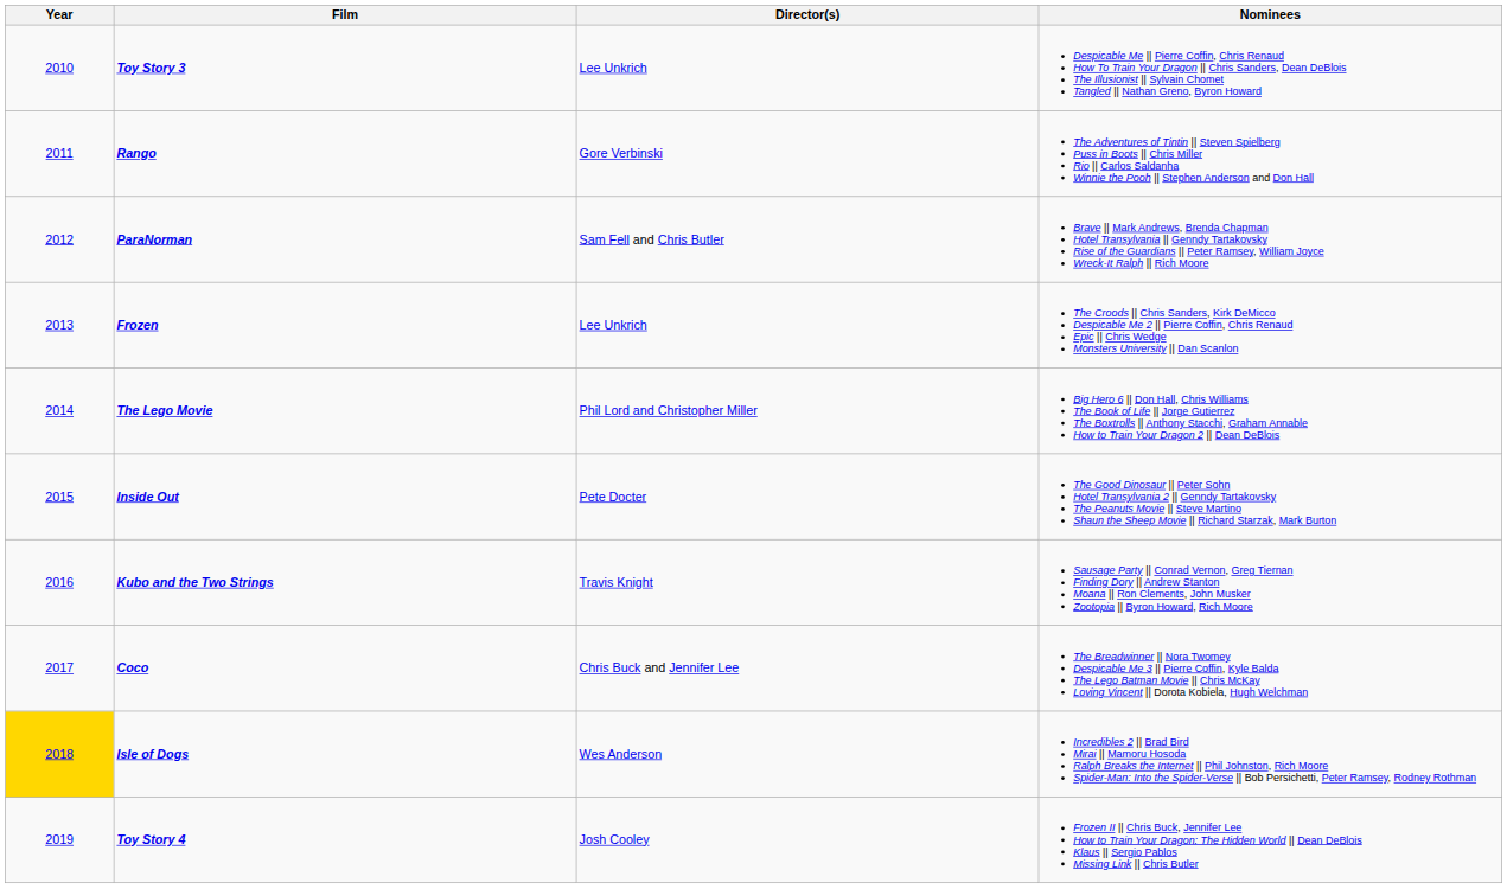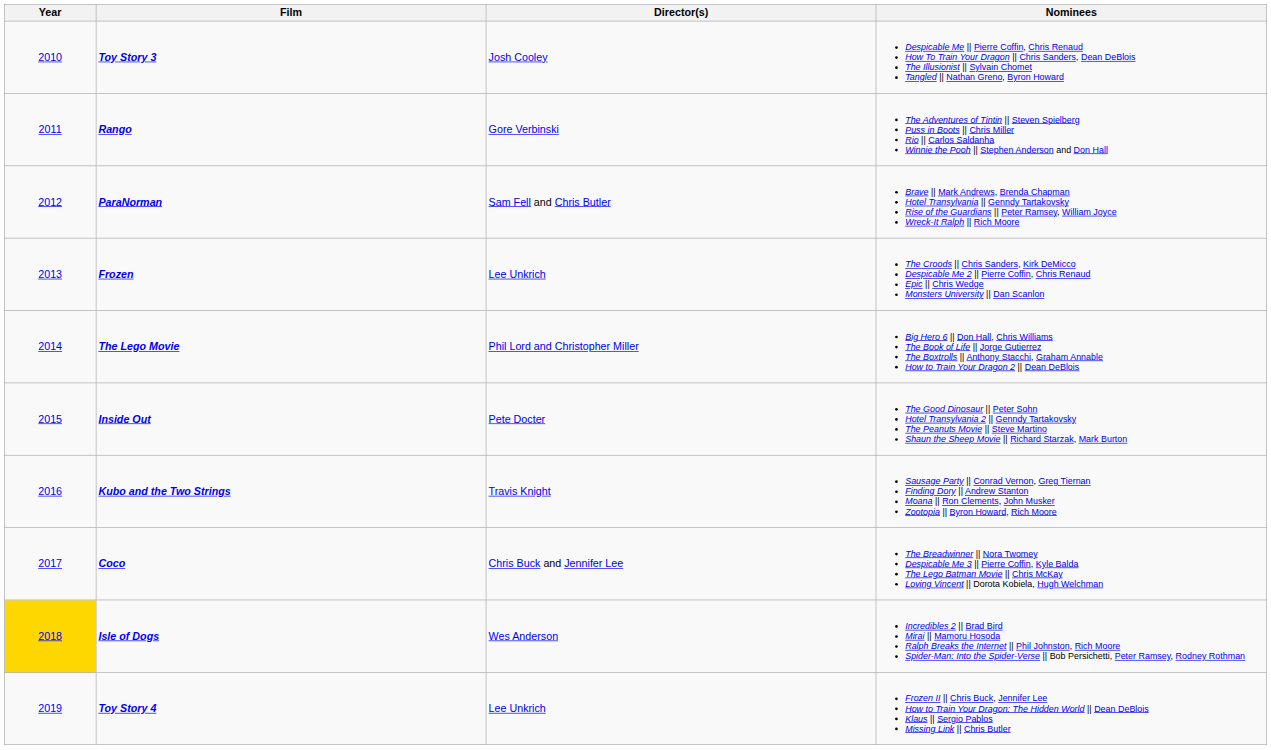 <table class="wikitable" style="width:95%;">
 <tr>
 <th style="width:100px;"><strong>Year</strong></th>
 <th style="width:450px;"><strong>Film</strong></th>
 <th style="width:450px;"><strong>Director(s)</strong></th>
 <th style="width:450px;"><strong>Nominees</strong></th>
 </tr>
 <tr>
 <td style="text-align:center;"><a href='#'>2010</a></td>
 <td><strong><em><a href='#'>Toy Story 3</a></em></strong></td>
-<td><a href='#'>Lee Unkrich</a></td>
+<td><a href='#'>Josh Cooley</a></td>
 <td style="font-size:smaller"><br><ul><li><em><a href='#'>Despicable Me</a></em> || <a href='#'>Pierre Coffin</a>, <a href='#'>Chris Renaud</a></li><li><em><a href='#'>How To Train Your Dragon</a></em> || <a href='#'>Chris Sanders</a>, <a href='#'>Dean DeBlois</a></li><li><em><a href='#'>The Illusionist</a></em> || <a href='#'>Sylvain Chomet</a></li><li><em><a href='#'>Tangled</a></em> || <a href='#'>Nathan Greno</a>, <a href='#'>Byron Howard</a></li></ul></td>
 </tr>
 <tr>
 <td style="text-align:center;"><a href='#'>2011</a></td>
 <td><strong><em><a href='#'>Rango</a></em></strong></td>
 <td><a href='#'>Gore Verbinski</a></td>
 <td style="font-size:smaller"><br><ul><li><em><a href='#'>The Adventures of Tintin</a></em> || <a href='#'>Steven Spielberg</a></li><li><em><a href='#'>Puss in Boots</a></em> || <a href='#'>Chris Miller</a></li><li><em><a href='#'>Rio</a></em> || <a href='#'>Carlos Saldanha</a></li><li><em><a href='#'>Winnie the Pooh</a></em> || <a href='#'>Stephen Anderson</a> and <a href='#'>Don Hall</a></li></ul></td>
 </tr>
 <tr>
 <td style="text-align:center;"><a href='#'>2012</a></td>
 <td><strong><em><a href='#'>ParaNorman</a></em></strong></td>
 <td><a href='#'>Sam Fell</a> and <a href='#'>Chris Butler</a></td>
 <td style="font-size:smaller"><br><ul><li><em><a href='#'>Brave</a></em> || <a href='#'>Mark Andrews</a>, <a href='#'>Brenda Chapman</a></li><li><em><a href='#'>Hotel Transylvania</a></em> || <a href='#'>Genndy Tartakovsky</a></li><li><em><a href='#'>Rise of the Guardians</a></em> || <a href='#'>Peter Ramsey</a>, <a href='#'>William Joyce</a></li><li><em><a href='#'>Wreck-It Ralph</a></em> || <a href='#'>Rich Moore</a></li></ul></td>
 </tr>
 <tr>
 <td style="text-align:center;"><a href='#'>2013</a></td>
 <td><strong><em><a href='#'>Frozen</a></em></strong></td>
 <td><a href='#'>Lee Unkrich</a></td>
 <td style="font-size:smaller"><br><ul><li><em><a href='#'>The Croods</a></em> || <a href='#'>Chris Sanders</a>, <a href='#'>Kirk DeMicco</a></li><li><em><a href='#'>Despicable Me 2</a></em> || <a href='#'>Pierre Coffin</a>, <a href='#'>Chris Renaud</a></li><li><em><a href='#'>Epic</a></em> || <a href='#'>Chris Wedge</a></li><li><em><a href='#'>Monsters University</a></em> || <a href='#'>Dan Scanlon</a></li></ul></td>
 </tr>
 <tr>
 <td style="text-align:center;"><a href='#'>2014</a></td>
 <td><strong><em><a href='#'>The Lego Movie</a></em></strong></td>
 <td><a href='#'>Phil Lord and Christopher Miller</a></td>
 <td style="font-size:smaller"><br><ul><li><em><a href='#'>Big Hero 6</a></em> || <a href='#'>Don Hall</a>, <a href='#'>Chris Williams</a></li><li><em><a href='#'>The Book of Life</a></em> || <a href='#'>Jorge Gutierrez</a></li><li><em><a href='#'>The Boxtrolls</a></em> || <a href='#'>Anthony Stacchi</a>, <a href='#'>Graham Annable</a></li><li><em><a href='#'>How to Train Your Dragon 2</a></em> || <a href='#'>Dean DeBlois</a></li></ul></td>
 </tr>
 <tr>
 <td style="text-align:center;"><a href='#'>2015</a></td>
 <td><strong><em><a href='#'>Inside Out</a></em></strong></td>
 <td><a href='#'>Pete Docter</a></td>
 <td style="font-size:smaller"><br><ul><li><em><a href='#'>The Good Dinosaur</a></em> || <a href='#'>Peter Sohn</a></li><li><em><a href='#'>Hotel Transylvania 2</a></em> || <a href='#'>Genndy Tartakovsky</a></li><li><em><a href='#'>The Peanuts Movie</a></em> || <a href='#'>Steve Martino</a></li><li><em><a href='#'>Shaun the Sheep Movie</a></em> || <a href='#'>Richard Starzak</a>, <a href='#'>Mark Burton</a></li></ul></td>
 </tr>
 <tr>
 <td style="text-align:center;"><a href='#'>2016</a></td>
 <td><strong><em><a href='#'>Kubo and the Two Strings</a></em></strong></td>
 <td><a href='#'>Travis Knight</a></td>
 <td style="font-size:smaller"><br><ul><li><em><a href='#'>Sausage Party</a></em> || <a href='#'>Conrad Vernon</a>, <a href='#'>Greg Tiernan</a></li><li><em><a href='#'>Finding Dory</a></em> || <a href='#'>Andrew Stanton</a></li><li><em><a href='#'>Moana</a></em> || <a href='#'>Ron Clements</a>, <a href='#'>John Musker</a></li><li><em><a href='#'>Zootopia</a></em> || <a href='#'>Byron Howard</a>, <a href='#'>Rich Moore</a></li></ul></td>
 </tr>
 <tr>
 <td style="text-align:center;"><a href='#'>2017</a></td>
 <td><strong><em><a href='#'>Coco</a></em></strong></td>
 <td><a href='#'>Chris Buck</a> and <a href='#'>Jennifer Lee</a></td>
 <td style="font-size:smaller"><br><ul><li><em><a href='#'>The Breadwinner</a></em> || <a href='#'>Nora Twomey</a></li><li><em><a href='#'>Despicable Me 3</a></em> || <a href='#'>Pierre Coffin</a>, <a href='#'>Kyle Balda</a></li><li><em><a href='#'>The Lego Batman Movie</a></em> || <a href='#'>Chris McKay</a></li><li><em><a href='#'>Loving Vincent</a></em> || Dorota Kobiela, <a href='#'>Hugh Welchman</a></li></ul></td>
 </tr>
 <tr>
 <td style="background: gold; text-align:center;"><a href='#'>2018</a></td>
 <td><strong><em><a href='#'>Isle of Dogs</a></em></strong></td>
 <td><a href='#'>Wes Anderson</a></td>
 <td style="font-size:smaller"><br><ul><li><em><a href='#'>Incredibles 2</a></em> || <a href='#'>Brad Bird</a></li><li><em><a href='#'>Mirai</a></em> || <a href='#'>Mamoru Hosoda</a></li><li><em><a href='#'>Ralph Breaks the Internet</a></em> || <a href='#'>Phil Johnston</a>, <a href='#'>Rich Moore</a></li><li><em><a href='#'>Spider-Man: Into the Spider-Verse</a></em> || Bob Persichetti, <a href='#'>Peter Ramsey</a>, <a href='#'>Rodney Rothman</a></li></ul></td>
 </tr>
 <tr>
 <td style="text-align:center;"><a href='#'>2019</a></td>
 <td><strong><em><a href='#'>Toy Story 4</a></em></strong></td>
-<td><a href='#'>Josh Cooley</a></td>
+<td><a href='#'>Lee Unkrich</a></td>
 <td style="font-size:smaller"><br><ul><li><em><a href='#'>Frozen II</a></em> || <a href='#'>Chris Buck</a>, <a href='#'>Jennifer Lee</a></li><li><em><a href='#'>How to Train Your Dragon: The Hidden World</a></em> || <a href='#'>Dean DeBlois</a></li><li><em><a href='#'>Klaus</a></em> || <a href='#'>Sergio Pablos</a></li><li><em><a href='#'>Missing Link</a></em> || <a href='#'>Chris Butler</a></li></ul></td>
 </tr>
 </table>
